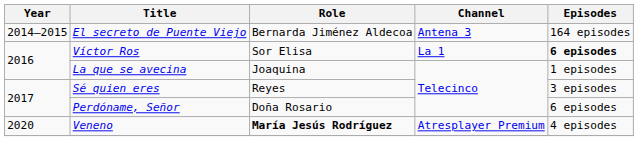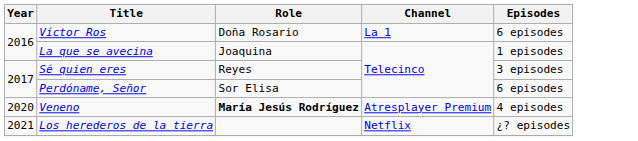 <table class="wikitable" style="font-size: 90%;">
 <tr>
 <th>Year</th>
 <th>Title</th>
 <th>Role</th>
 <th>Channel</th>
 <th class="unsortable">Episodes</th>
 </tr>
 <tr>
-<td>2014–2015</td>
-<td><em><a href='#'>El secreto de Puente Viejo</a></em></td>
-<td>Bernarda Jiménez Aldecoa</td>
-<td><a href='#'>Antena 3</a></td>
-<td>164 episodes</td>
-</tr>
-<tr>
 <td rowspan="2">2016</td>
 <td><em><a href='#'>Víctor Ros</a></em></td>
-<td>Sor Elisa</td>
+<td>Doña Rosario</td>
 <td><a href='#'>La 1</a></td>
-<td><strong>6 episodes</strong></td>
+<td>6 episodes</td>
 </tr>
 <tr>
 <td><em><a href='#'>La que se avecina</a></em></td>
 <td>Joaquina</td>
 <td rowspan="3"><a href='#'>Telecinco</a></td>
 <td>1 episodes</td>
 </tr>
 <tr>
 <td rowspan="2">2017</td>
 <td><em><a href='#'>Sé quien eres</a></em></td>
 <td>Reyes</td>
 <td>3 episodes</td>
 </tr>
 <tr>
 <td><em><a href='#'>Perdóname, Señor</a></em></td>
-<td>Doña Rosario</td>
+<td>Sor Elisa</td>
 <td>6 episodes</td>
 </tr>
 <tr>
 <td>2020</td>
 <td><em><a href='#'>Veneno</a></em></td>
 <td><strong>María Jesús Rodríguez</strong></td>
 <td><a href='#'>Atresplayer Premium</a></td>
 <td>4 episodes</td>
 </tr>
 <tr>
+<td>2021</td>
+<td><em><a href='#'>Los herederos de la tierra</a></em></td>
+<td></td>
+<td><a href='#'>Netflix</a></td>
+<td>¿? episodes</td>
+</tr>
+<tr>
 </tr>
 </table>
